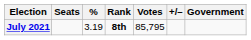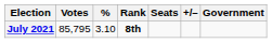 <table class="wikitable" style="text-align:center">
 <tr>
 <th>Election</th>
-<th>Seats</th>
+<th>Votes</th>
 <th>%</th>
 <th>Rank</th>
-<th>Votes</th>
+<th>Seats</th>
 <th>+/–</th>
 <th>Government</th>
 </tr>
 <tr>
 <th><a href='#'>July 2021</a></th>
+<td>85,795</td>
+<td>3.10</td>
+<td><strong>8th</strong></td>
 <td></td>
-<td>3.19</td>
-<td><strong>8th</strong></td>
-<td>85,795</td>
 <td></td>
 <td></td>
 </tr>
 </table>
